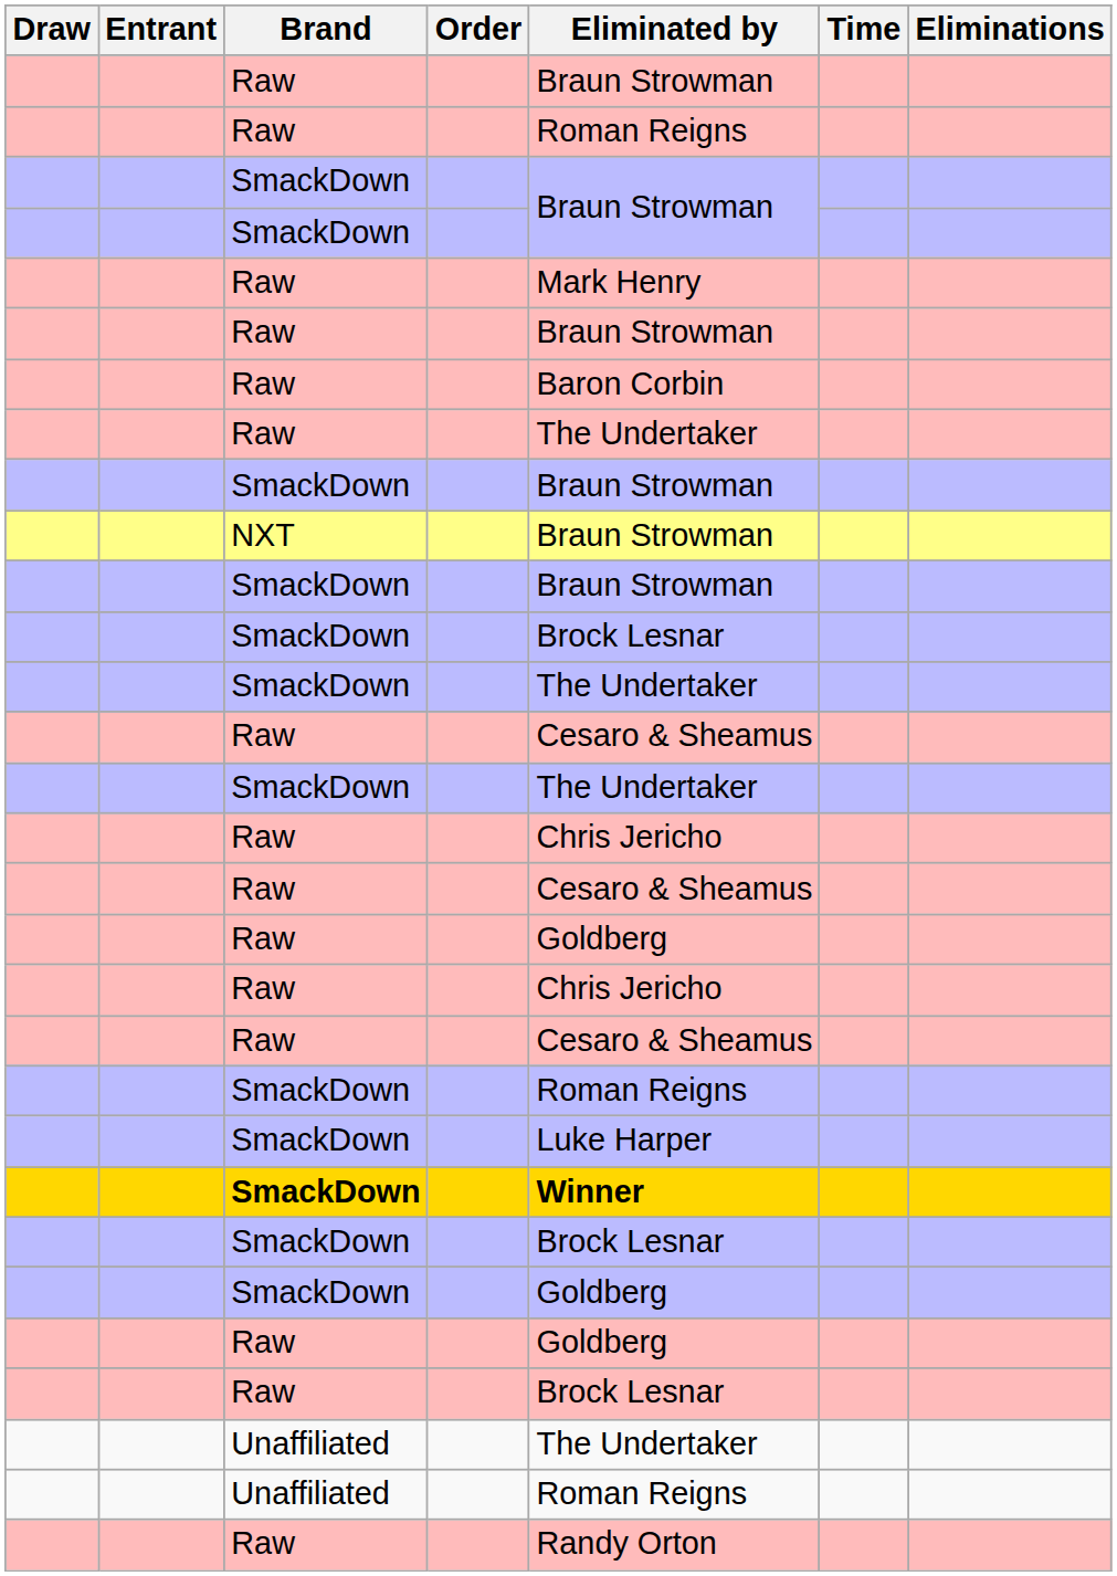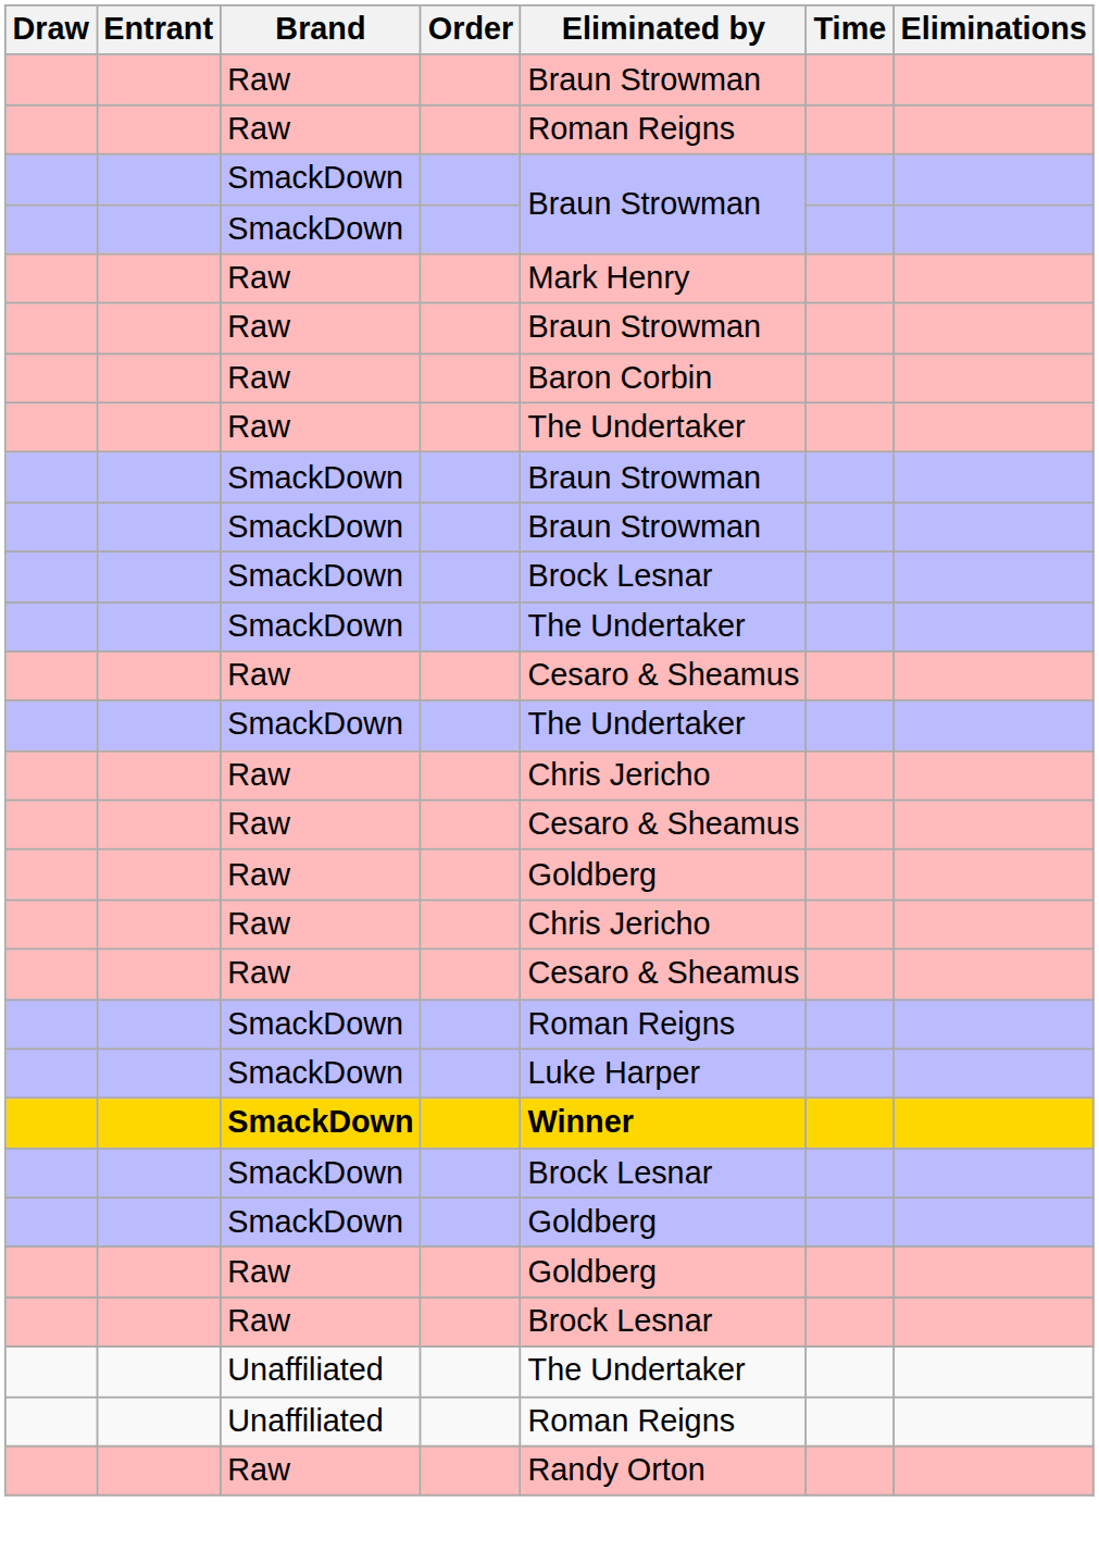 <table class="wikitable sortable">
 <tr>
 <th>Draw</th>
 <th>Entrant</th>
 <th>Brand</th>
 <th>Order</th>
 <th>Eliminated by</th>
 <th>Time</th>
 <th>Eliminations</th>
 </tr>
 <tr style="background: #FBB;">
 <td></td>
 <td></td>
 <td>Raw</td>
 <td></td>
 <td>Braun Strowman</td>
 <td></td>
 <td></td>
 </tr>
 <tr style="background: #FBB;">
 <td></td>
 <td></td>
 <td>Raw</td>
 <td></td>
 <td>Roman Reigns</td>
 <td></td>
 <td></td>
 </tr>
 <tr style="background: #BBF;">
 <td></td>
 <td></td>
 <td>SmackDown</td>
 <td></td>
 <td rowspan="2">Braun Strowman</td>
 <td></td>
 <td></td>
 </tr>
 <tr style="background: #BBF;">
 <td></td>
 <td></td>
 <td>SmackDown</td>
 <td></td>
 <td></td>
 <td></td>
 </tr>
 <tr style="background: #FBB;">
 <td></td>
 <td></td>
 <td>Raw</td>
 <td></td>
 <td>Mark Henry</td>
 <td></td>
 <td></td>
 </tr>
 <tr style="background: #FBB;">
 <td></td>
 <td></td>
 <td>Raw</td>
 <td></td>
 <td>Braun Strowman</td>
 <td></td>
 <td></td>
 </tr>
 <tr style="background: #FBB;">
 <td></td>
 <td></td>
 <td>Raw</td>
 <td></td>
 <td>Baron Corbin</td>
 <td></td>
 <td></td>
 </tr>
 <tr style="background: #FBB;">
 <td></td>
 <td></td>
 <td>Raw</td>
 <td></td>
 <td>The Undertaker</td>
 <td></td>
 <td></td>
 </tr>
 <tr style="background: #BBF;">
 <td></td>
 <td></td>
 <td>SmackDown</td>
-<td></td>
-<td>Braun Strowman</td>
-<td></td>
-<td></td>
-</tr>
-<tr style="background: #FF8;">
-<td></td>
-<td></td>
-<td>NXT</td>
 <td></td>
 <td>Braun Strowman</td>
 <td></td>
 <td></td>
 </tr>
 <tr style="background: #BBF;">
 <td></td>
 <td></td>
 <td>SmackDown</td>
 <td></td>
 <td>Braun Strowman</td>
 <td></td>
 <td></td>
 </tr>
 <tr style="background: #BBF;">
 <td></td>
 <td></td>
 <td>SmackDown</td>
 <td></td>
 <td>Brock Lesnar</td>
 <td></td>
 <td></td>
 </tr>
 <tr style="background: #BBF;">
 <td></td>
 <td></td>
 <td>SmackDown</td>
 <td></td>
 <td>The Undertaker</td>
 <td></td>
 <td></td>
 </tr>
 <tr style="background: #FBB;">
 <td></td>
 <td></td>
 <td>Raw</td>
 <td></td>
 <td>Cesaro & Sheamus</td>
 <td></td>
 <td></td>
 </tr>
 <tr style="background: #BBF;">
 <td></td>
 <td></td>
 <td>SmackDown</td>
 <td></td>
 <td>The Undertaker</td>
 <td></td>
 <td></td>
 </tr>
 <tr style="background: #FBB;">
 <td></td>
 <td></td>
 <td>Raw</td>
 <td></td>
 <td>Chris Jericho</td>
 <td></td>
 <td></td>
 </tr>
 <tr style="background: #FBB;">
 <td></td>
 <td></td>
 <td>Raw</td>
 <td></td>
 <td>Cesaro & Sheamus</td>
 <td></td>
 <td></td>
 </tr>
 <tr style="background: #FBB;">
 <td></td>
 <td></td>
 <td>Raw</td>
 <td></td>
 <td>Goldberg</td>
 <td></td>
 <td></td>
 </tr>
 <tr style="background: #FBB;">
 <td></td>
 <td></td>
 <td>Raw</td>
 <td></td>
 <td>Chris Jericho</td>
 <td></td>
 <td></td>
 </tr>
 <tr style="background: #FBB;">
 <td></td>
 <td></td>
 <td>Raw</td>
 <td></td>
 <td>Cesaro & Sheamus</td>
 <td></td>
 <td></td>
 </tr>
 <tr style="background: #BBF;">
 <td></td>
 <td></td>
 <td>SmackDown</td>
 <td></td>
 <td>Roman Reigns</td>
 <td></td>
 <td></td>
 </tr>
 <tr style="background: #BBF;">
 <td></td>
 <td></td>
 <td>SmackDown</td>
 <td></td>
 <td>Luke Harper</td>
 <td></td>
 <td></td>
 </tr>
 <tr style="background:gold;">
 <td><strong></strong></td>
 <td><strong></strong></td>
 <td><strong>SmackDown</strong></td>
 <td><strong></strong></td>
 <td><strong>Winner</strong></td>
 <td><strong></strong></td>
 <td><strong></strong></td>
 </tr>
 <tr style="background: #BBF;">
 <td></td>
 <td></td>
 <td>SmackDown</td>
 <td></td>
 <td>Brock Lesnar</td>
 <td></td>
 <td></td>
 </tr>
 <tr style="background: #BBF;">
 <td></td>
 <td></td>
 <td>SmackDown</td>
 <td></td>
 <td>Goldberg</td>
 <td></td>
 <td></td>
 </tr>
 <tr style="background: #FBB;">
 <td></td>
 <td></td>
 <td>Raw</td>
 <td></td>
 <td>Goldberg</td>
 <td></td>
 <td></td>
 </tr>
 <tr style="background: #FBB;">
 <td></td>
 <td></td>
 <td>Raw</td>
 <td></td>
 <td>Brock Lesnar</td>
 <td></td>
 <td></td>
 </tr>
 <tr>
 <td></td>
 <td></td>
 <td>Unaffiliated</td>
 <td></td>
 <td>The Undertaker</td>
 <td></td>
 <td></td>
 </tr>
 <tr>
 <td></td>
 <td></td>
 <td>Unaffiliated</td>
 <td></td>
 <td>Roman Reigns</td>
 <td></td>
 <td></td>
 </tr>
 <tr style="background: #FBB;">
 <td></td>
 <td></td>
 <td>Raw</td>
 <td></td>
 <td>Randy Orton</td>
 <td></td>
 <td></td>
 </tr>
 </table>
